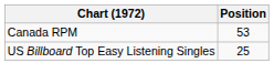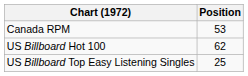 <table class="wikitable sortable">
 <tr>
 <th align="left">Chart (1972)</th>
 <th style="text-align:center;">Position</th>
 </tr>
 <tr>
 <td align="left">Canada RPM </td>
 <td style="text-align:center;">53</td>
 </tr>
 <tr>
+<td align="left">US <em>Billboard</em> Hot 100</td>
+<td style="text-align:center;">62</td>
+</tr>
+<tr>
 <td align="left">US <em>Billboard</em> Top Easy Listening Singles</td>
 <td style="text-align:center;">25</td>
 </tr>
 </table>
